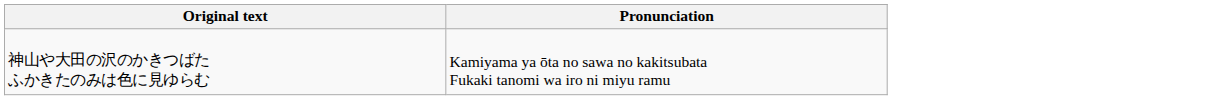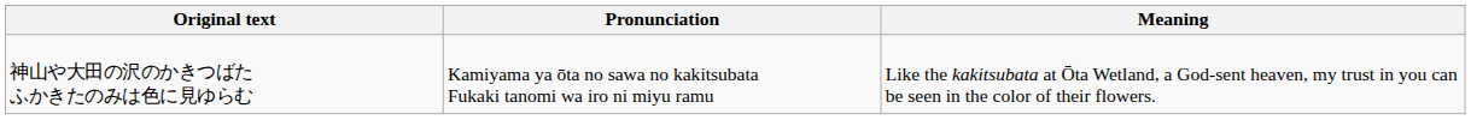 <table class="wikitable">
 <tr>
 <th width=30%>Original text</th>
 <th width=30%>Pronunciation</th>
+<th>Meaning</th>
 </tr>
 <tr>
 <td><br>神山や大田の沢のかきつばた<br>ふかきたのみは色に見ゆらむ</td>
 <td><br>Kamiyama ya ōta no sawa no kakitsubata<br>Fukaki tanomi wa iro ni miyu ramu</td>
+<td><br>Like the <em>kakitsubata</em> at Ōta Wetland, a God-sent heaven, my trust in you can be seen in the color of their flowers.</td>
 </tr>
 </table>
